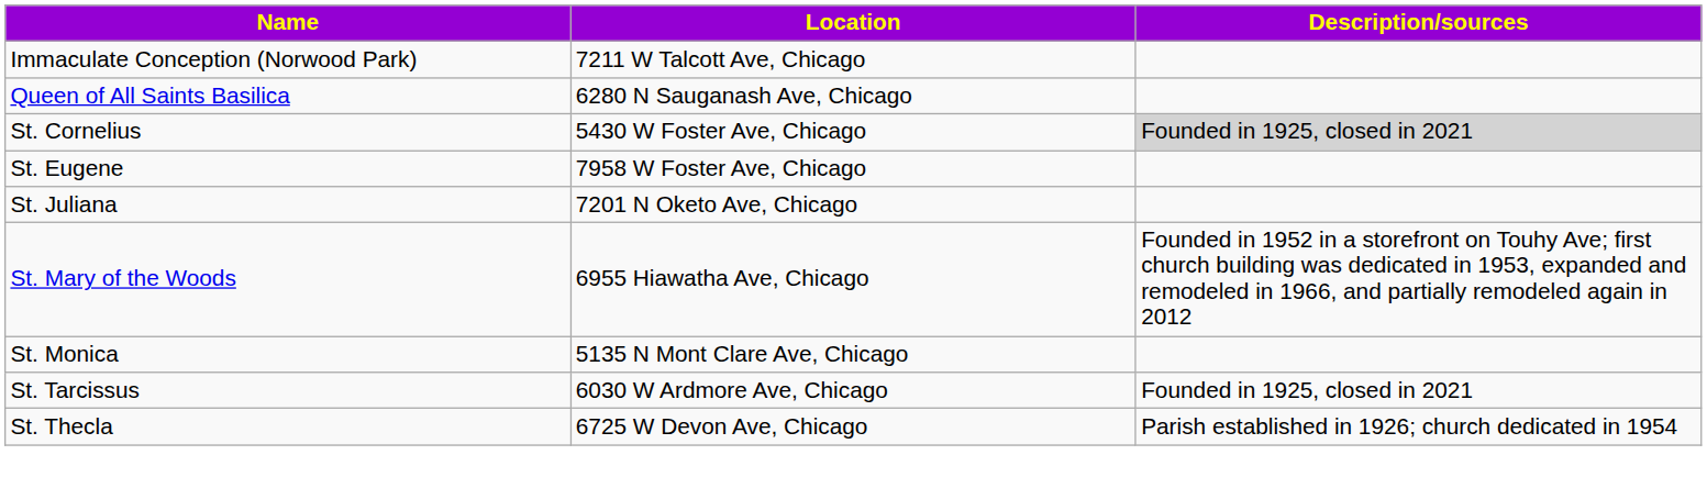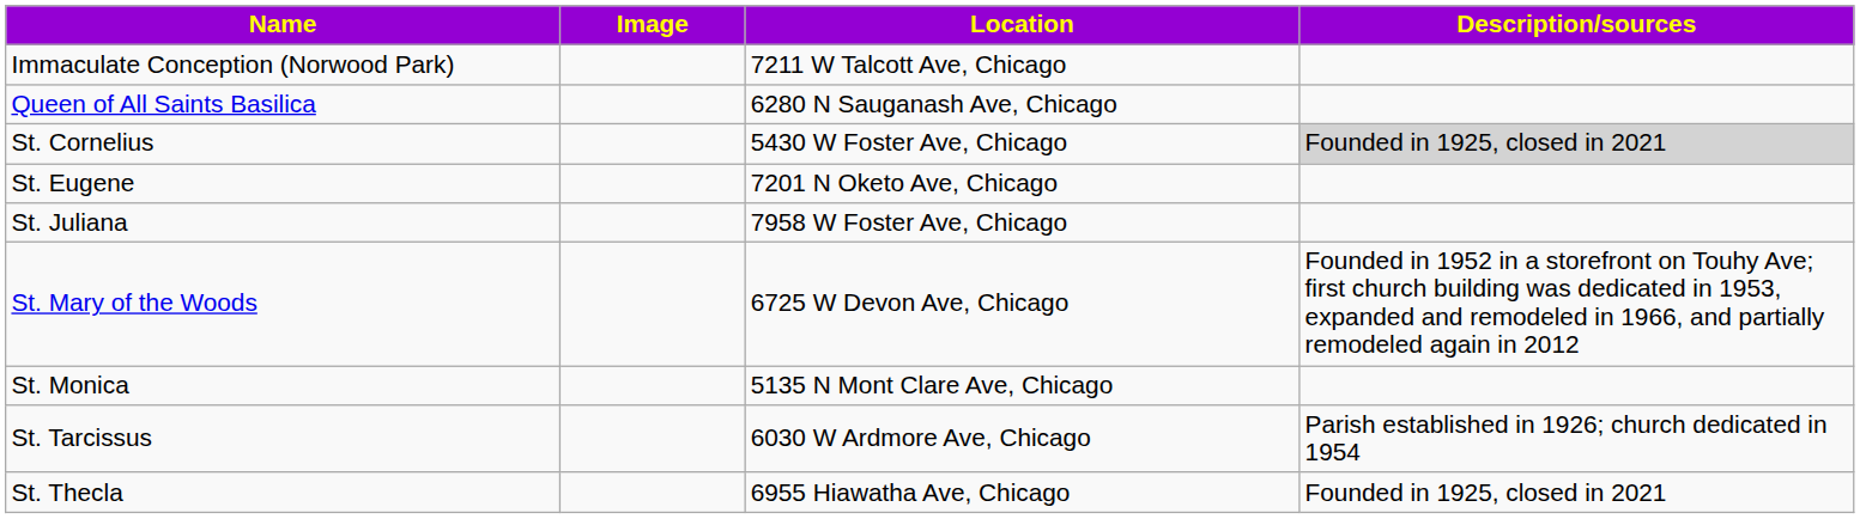 <table class="wikitable sortable" style="width:75%">
 <tr>
 <th style="background:darkviolet; color:yellow;" width="30%"><strong>Name</strong></th>
+<th style="background:darkviolet; color:yellow;" width="10%"><strong>Image</strong></th>
 <th style="background:darkviolet; color:yellow;" width="30%"><strong>Location</strong></th>
 <th style="background:darkviolet; color:yellow;" width="30%"><strong>Description/sources</strong></th>
 </tr>
 <tr>
 <td>Immaculate Conception (Norwood Park)</td>
+<td></td>
 <td>7211 W Talcott Ave, Chicago</td>
 <td></td>
 </tr>
 <tr>
 <td><a href='#'>Queen of All Saints Basilica</a></td>
+<td></td>
 <td>6280 N Sauganash Ave, Chicago</td>
 <td></td>
 </tr>
 <tr>
 <td>St. Cornelius</td>
+<td></td>
 <td>5430 W Foster Ave, Chicago</td>
 <td style="background: lightgrey;">Founded in 1925, closed in 2021</td>
 </tr>
 <tr>
 <td>St. Eugene</td>
+<td></td>
+<td>7201 N Oketo Ave, Chicago</td>
+<td></td>
+</tr>
+<tr>
+<td>St. Juliana</td>
+<td></td>
 <td>7958 W Foster Ave, Chicago</td>
 <td></td>
 </tr>
 <tr>
-<td>St. Juliana</td>
-<td>7201 N Oketo Ave, Chicago</td>
+<td><a href='#'>St. Mary of the Woods</a></td>
 <td></td>
-</tr>
-<tr>
-<td><a href='#'>St. Mary of the Woods</a></td>
-<td>6955 Hiawatha Ave, Chicago</td>
+<td>6725 W Devon Ave, Chicago</td>
 <td>Founded in 1952 in a storefront on Touhy Ave; first church building was dedicated in 1953, expanded and remodeled in 1966, and partially remodeled again in 2012</td>
 </tr>
 <tr>
 <td>St. Monica</td>
+<td></td>
 <td>5135 N Mont Clare Ave, Chicago</td>
 <td></td>
 </tr>
 <tr>
 <td>St. Tarcissus</td>
+<td></td>
 <td>6030 W Ardmore Ave, Chicago</td>
-<td>Founded in 1925, closed in 2021</td>
+<td>Parish established in 1926; church dedicated in 1954</td>
 </tr>
 <tr>
 <td>St. Thecla</td>
-<td>6725 W Devon Ave, Chicago</td>
-<td>Parish established in 1926; church dedicated in 1954</td>
+<td></td>
+<td>6955 Hiawatha Ave, Chicago</td>
+<td>Founded in 1925, closed in 2021</td>
 </tr>
 </table>
